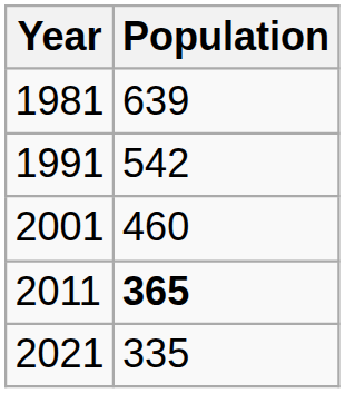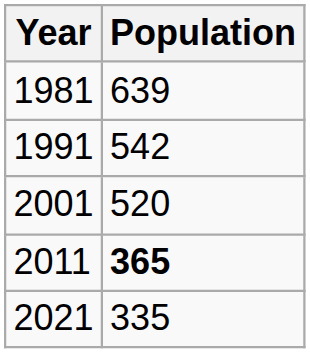 <table class="wikitable">
 <tr>
 <th>Year</th>
 <th>Population</th>
 </tr>
 <tr>
 <td>1981</td>
 <td>639</td>
 </tr>
 <tr>
 <td>1991</td>
 <td>542</td>
 </tr>
 <tr>
 <td>2001</td>
-<td>460</td>
+<td>520</td>
 </tr>
 <tr>
 <td>2011</td>
 <td><strong>365</strong></td>
 </tr>
 <tr>
 <td>2021</td>
 <td>335</td>
 </tr>
 </table>
